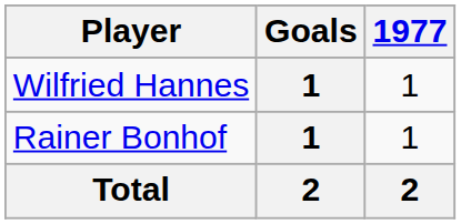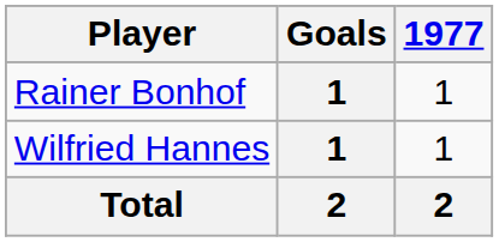 <table class="wikitable sortable" style="text-align:center;">
 <tr>
 <th>Player</th>
 <th>Goals</th>
 <th><a href='#'>1977</a></th>
 </tr>
 <tr>
-<td align="left"> <a href='#'>Wilfried Hannes</a></td>
+<td align="left"> <a href='#'>Rainer Bonhof</a></td>
 <th>1</th>
 <td>1</td>
 </tr>
 <tr>
-<td align="left"> <a href='#'>Rainer Bonhof</a></td>
+<td align="left"> <a href='#'>Wilfried Hannes</a></td>
 <th>1</th>
 <td>1</td>
 </tr>
 <tr class="sortbottom">
 <th>Total</th>
 <th>2</th>
 <th>2</th>
 </tr>
 </table>
